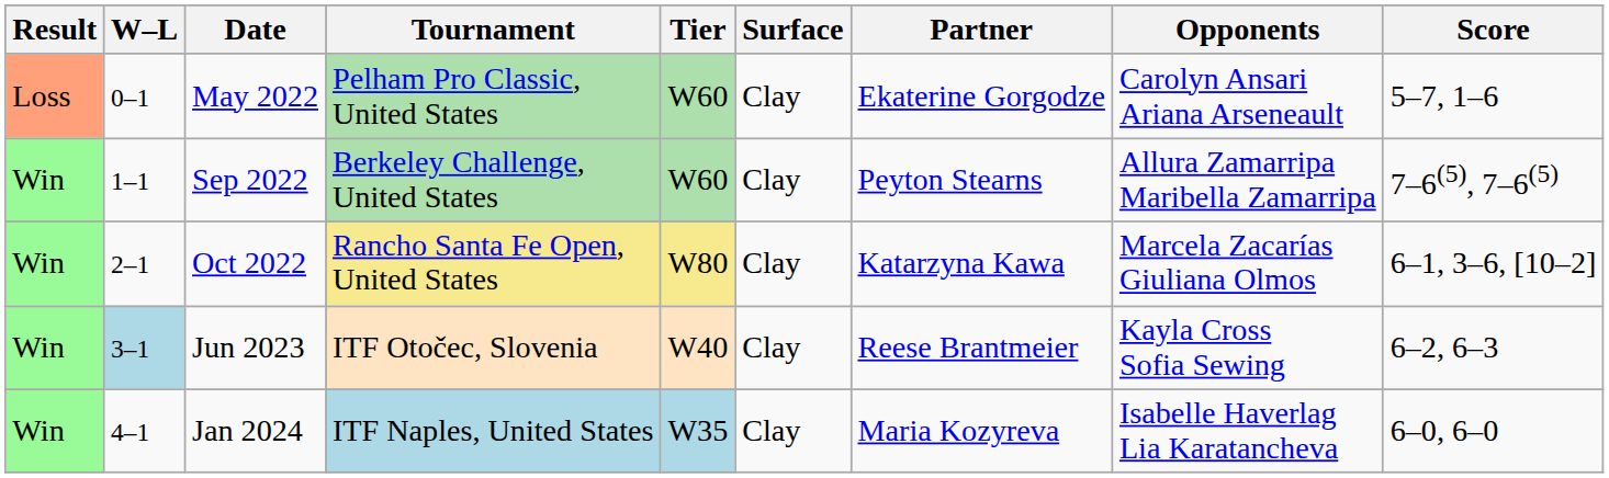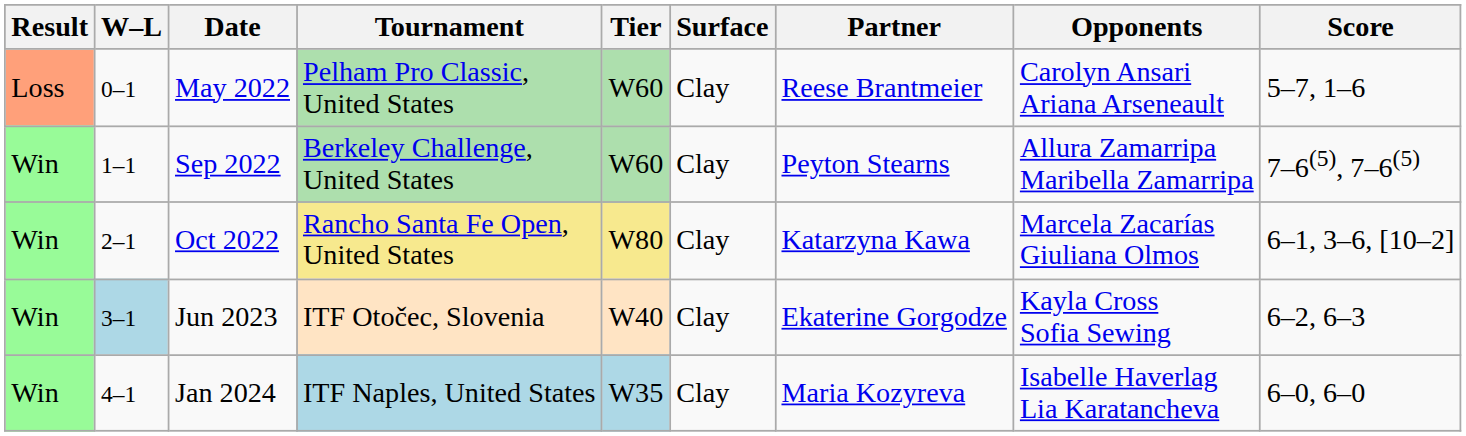 <table class="sortable wikitable">
 <tr>
 <th>Result</th>
 <th class="unsortable">W–L</th>
 <th>Date</th>
 <th>Tournament</th>
 <th>Tier</th>
 <th>Surface</th>
 <th>Partner</th>
 <th>Opponents</th>
 <th class="unsortable">Score</th>
 </tr>
 <tr>
 <td style="background:#ffa07a;">Loss</td>
 <td><small>0–1</small></td>
 <td><a href='#'>May 2022</a></td>
 <td style="background:#addfad;"><a href='#'>Pelham Pro Classic</a>, <br>United States</td>
 <td style="background:#addfad;">W60</td>
 <td>Clay</td>
-<td> <a href='#'>Ekaterine Gorgodze</a></td>
+<td> <a href='#'>Reese Brantmeier</a></td>
 <td> <a href='#'>Carolyn Ansari</a><br>  <a href='#'>Ariana Arseneault</a></td>
 <td>5–7, 1–6</td>
 </tr>
 <tr>
 <td style="background:#98fb98;">Win</td>
 <td><small>1–1</small></td>
 <td><a href='#'>Sep 2022</a></td>
 <td style="background:#addfad;"><a href='#'>Berkeley Challenge</a>, <br>United States</td>
 <td style="background:#addfad;">W60</td>
 <td>Clay</td>
 <td> <a href='#'>Peyton Stearns</a></td>
 <td> <a href='#'>Allura Zamarripa</a><br>  <a href='#'>Maribella Zamarripa</a></td>
 <td>7–6<sup>(5)</sup>, 7–6<sup>(5)</sup></td>
 </tr>
 <tr>
 <td style="background:#98fb98;">Win</td>
 <td><small>2–1</small></td>
 <td><a href='#'>Oct 2022</a></td>
 <td style="background:#f7e98e;"><a href='#'>Rancho Santa Fe Open</a>, <br>United States</td>
 <td style="background:#f7e98e;">W80</td>
 <td>Clay</td>
 <td> <a href='#'>Katarzyna Kawa</a></td>
 <td> <a href='#'>Marcela Zacarías</a><br>  <a href='#'>Giuliana Olmos</a></td>
 <td>6–1, 3–6, [10–2]</td>
 </tr>
 <tr>
 <td style="background:#98fb98;">Win</td>
 <td style="background: lightblue;"><small>3–1</small></td>
 <td>Jun 2023</td>
 <td style="background:#ffe4c4;">ITF Otočec, Slovenia</td>
 <td style="background:#ffe4c4;">W40</td>
 <td>Clay</td>
-<td> <a href='#'>Reese Brantmeier</a></td>
+<td> <a href='#'>Ekaterine Gorgodze</a></td>
 <td> <a href='#'>Kayla Cross</a><br>  <a href='#'>Sofia Sewing</a></td>
 <td>6–2, 6–3</td>
 </tr>
 <tr>
 <td style="background:#98fb98;">Win</td>
 <td><small>4–1</small></td>
 <td>Jan 2024</td>
 <td style="background:lightblue;">ITF Naples, United States</td>
 <td style="background:lightblue;">W35</td>
 <td>Clay</td>
 <td> <a href='#'>Maria Kozyreva</a></td>
 <td> <a href='#'>Isabelle Haverlag</a><br>  <a href='#'>Lia Karatancheva</a></td>
 <td>6–0, 6–0</td>
 </tr>
 </table>
